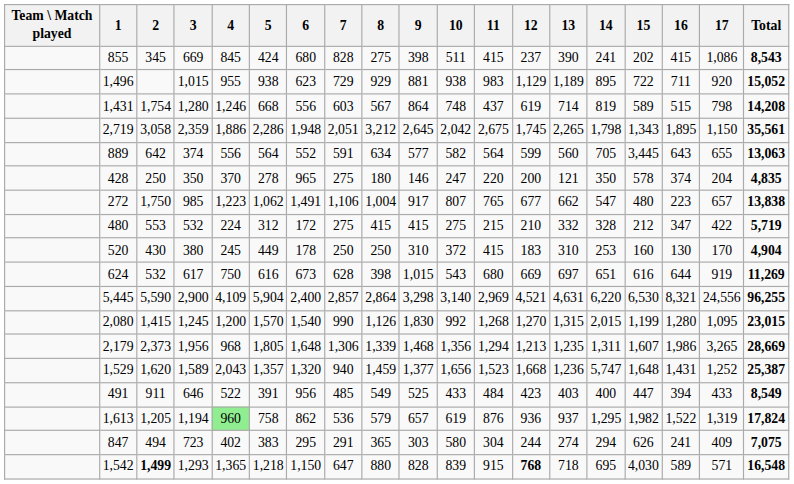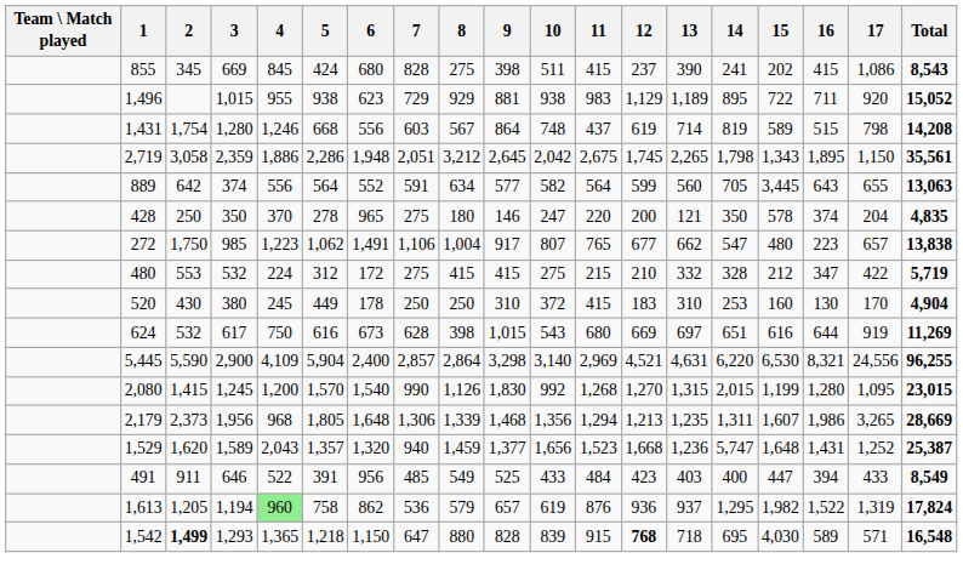 <table class="wikitable sortable" style="font-size: 74%; text-align:center;">
 <tr>
 <th style="width:76px;">Team \ Match played</th>
 <th align=center>1</th>
 <th align=center>2</th>
 <th align=center>3</th>
 <th align=center>4</th>
 <th align=center>5</th>
 <th align=center>6</th>
 <th align=center>7</th>
 <th align=center>8</th>
 <th align=center>9</th>
 <th align=center>10</th>
 <th align=center>11</th>
 <th align=center>12</th>
 <th align=center>13</th>
 <th align=center>14</th>
 <th align=center>15</th>
 <th align=center>16</th>
 <th align=center>17</th>
 <th align=center>Total</th>
 </tr>
 <tr align=center>
 <td align=left></td>
 <td>855</td>
 <td>345</td>
 <td>669</td>
 <td>845</td>
 <td>424</td>
 <td>680</td>
 <td>828</td>
 <td>275</td>
 <td>398</td>
 <td>511</td>
 <td>415</td>
 <td>237</td>
 <td>390</td>
 <td>241</td>
 <td>202</td>
 <td>415</td>
 <td>1,086</td>
 <td><strong>8,543</strong></td>
 </tr>
 <tr align=center>
 <td align=left></td>
 <td>1,496</td>
 <td></td>
 <td>1,015</td>
 <td>955</td>
 <td>938</td>
 <td>623</td>
 <td>729</td>
 <td>929</td>
 <td>881</td>
 <td>938</td>
 <td>983</td>
 <td>1,129</td>
 <td>1,189</td>
 <td>895</td>
 <td>722</td>
 <td>711</td>
 <td>920</td>
 <td><strong>15,052</strong></td>
 </tr>
 <tr align=center>
 <td align=left></td>
 <td>1,431</td>
 <td>1,754</td>
 <td>1,280</td>
 <td>1,246</td>
 <td>668</td>
 <td>556</td>
 <td>603</td>
 <td>567</td>
 <td>864</td>
 <td>748</td>
 <td>437</td>
 <td>619</td>
 <td>714</td>
 <td>819</td>
 <td>589</td>
 <td>515</td>
 <td>798</td>
 <td><strong>14,208</strong></td>
 </tr>
 <tr align=center>
 <td align=left></td>
 <td>2,719</td>
 <td>3,058</td>
 <td>2,359</td>
 <td>1,886</td>
 <td>2,286</td>
 <td>1,948</td>
 <td>2,051</td>
 <td>3,212</td>
 <td>2,645</td>
 <td>2,042</td>
 <td>2,675</td>
 <td>1,745</td>
 <td>2,265</td>
 <td>1,798</td>
 <td>1,343</td>
 <td>1,895</td>
 <td>1,150</td>
 <td><strong>35,561</strong></td>
 </tr>
 <tr align=center>
 <td align=left></td>
 <td>889</td>
 <td>642</td>
 <td>374</td>
 <td>556</td>
 <td>564</td>
 <td>552</td>
 <td>591</td>
 <td>634</td>
 <td>577</td>
 <td>582</td>
 <td>564</td>
 <td>599</td>
 <td>560</td>
 <td>705</td>
 <td>3,445</td>
 <td>643</td>
 <td>655</td>
 <td><strong>13,063</strong></td>
 </tr>
 <tr align=center>
 <td align=left></td>
 <td>428</td>
 <td>250</td>
 <td>350</td>
 <td>370</td>
 <td>278</td>
 <td>965</td>
 <td>275</td>
 <td>180</td>
 <td>146</td>
 <td>247</td>
 <td>220</td>
 <td>200</td>
 <td>121</td>
 <td>350</td>
 <td>578</td>
 <td>374</td>
 <td>204</td>
 <td><strong>4,835</strong></td>
 </tr>
 <tr align=center>
 <td align=left></td>
 <td>272</td>
 <td>1,750</td>
 <td>985</td>
 <td>1,223</td>
 <td>1,062</td>
 <td>1,491</td>
 <td>1,106</td>
 <td>1,004</td>
 <td>917</td>
 <td>807</td>
 <td>765</td>
 <td>677</td>
 <td>662</td>
 <td>547</td>
 <td>480</td>
 <td>223</td>
 <td>657</td>
 <td><strong>13,838</strong></td>
 </tr>
 <tr align=center>
 <td align=left></td>
 <td>480</td>
 <td>553</td>
 <td>532</td>
 <td>224</td>
 <td>312</td>
 <td>172</td>
 <td>275</td>
 <td>415</td>
 <td>415</td>
 <td>275</td>
 <td>215</td>
 <td>210</td>
 <td>332</td>
 <td>328</td>
 <td>212</td>
 <td>347</td>
 <td>422</td>
 <td><strong>5,719</strong></td>
 </tr>
 <tr align=center>
 <td align=left></td>
 <td>520</td>
 <td>430</td>
 <td>380</td>
 <td>245</td>
 <td>449</td>
 <td>178</td>
 <td>250</td>
 <td>250</td>
 <td>310</td>
 <td>372</td>
 <td>415</td>
 <td>183</td>
 <td>310</td>
 <td>253</td>
 <td>160</td>
 <td>130</td>
 <td>170</td>
 <td><strong>4,904</strong></td>
 </tr>
 <tr align=center>
 <td align=left></td>
 <td>624</td>
 <td>532</td>
 <td>617</td>
 <td>750</td>
 <td>616</td>
 <td>673</td>
 <td>628</td>
 <td>398</td>
 <td>1,015</td>
 <td>543</td>
 <td>680</td>
 <td>669</td>
 <td>697</td>
 <td>651</td>
 <td>616</td>
 <td>644</td>
 <td>919</td>
 <td><strong>11,269</strong></td>
 </tr>
 <tr align=center>
 <td align=left></td>
 <td>5,445</td>
 <td>5,590</td>
 <td>2,900</td>
 <td>4,109</td>
 <td>5,904</td>
 <td>2,400</td>
 <td>2,857</td>
 <td>2,864</td>
 <td>3,298</td>
 <td>3,140</td>
 <td>2,969</td>
 <td>4,521</td>
 <td>4,631</td>
 <td>6,220</td>
 <td>6,530</td>
 <td>8,321</td>
 <td>24,556</td>
 <td><strong>96,255</strong></td>
 </tr>
 <tr align=center>
 <td align=left></td>
 <td>2,080</td>
 <td>1,415</td>
 <td>1,245</td>
 <td>1,200</td>
 <td>1,570</td>
 <td>1,540</td>
 <td>990</td>
 <td>1,126</td>
 <td>1,830</td>
 <td>992</td>
 <td>1,268</td>
 <td>1,270</td>
 <td>1,315</td>
 <td>2,015</td>
 <td>1,199</td>
 <td>1,280</td>
 <td>1,095</td>
 <td><strong>23,015</strong></td>
 </tr>
 <tr align=center>
 <td align=left></td>
 <td>2,179</td>
 <td>2,373</td>
 <td>1,956</td>
 <td>968</td>
 <td>1,805</td>
 <td>1,648</td>
 <td>1,306</td>
 <td>1,339</td>
 <td>1,468</td>
 <td>1,356</td>
 <td>1,294</td>
 <td>1,213</td>
 <td>1,235</td>
 <td>1,311</td>
 <td>1,607</td>
 <td>1,986</td>
 <td>3,265</td>
 <td><strong>28,669</strong></td>
 </tr>
 <tr align=center>
 <td align=left></td>
 <td>1,529</td>
 <td>1,620</td>
 <td>1,589</td>
 <td>2,043</td>
 <td>1,357</td>
 <td>1,320</td>
 <td>940</td>
 <td>1,459</td>
 <td>1,377</td>
 <td>1,656</td>
 <td>1,523</td>
 <td>1,668</td>
 <td>1,236</td>
 <td>5,747</td>
 <td>1,648</td>
 <td>1,431</td>
 <td>1,252</td>
 <td><strong>25,387</strong></td>
 </tr>
 <tr align=center>
 <td align=left></td>
 <td>491</td>
 <td>911</td>
 <td>646</td>
 <td>522</td>
 <td>391</td>
 <td>956</td>
 <td>485</td>
 <td>549</td>
 <td>525</td>
 <td>433</td>
 <td>484</td>
 <td>423</td>
 <td>403</td>
 <td>400</td>
 <td>447</td>
 <td>394</td>
 <td>433</td>
 <td><strong>8,549</strong></td>
 </tr>
 <tr align=center>
 <td align=left></td>
 <td>1,613</td>
 <td>1,205</td>
 <td>1,194</td>
 <td style="background: lightgreen;">960</td>
 <td>758</td>
 <td>862</td>
 <td>536</td>
 <td>579</td>
 <td>657</td>
 <td>619</td>
 <td>876</td>
 <td>936</td>
 <td>937</td>
 <td>1,295</td>
 <td>1,982</td>
 <td>1,522</td>
 <td>1,319</td>
 <td><strong>17,824</strong></td>
 </tr>
 <tr align=center>
 <td align=left></td>
-<td>847</td>
-<td>494</td>
-<td>723</td>
-<td>402</td>
-<td>383</td>
-<td>295</td>
-<td>291</td>
-<td>365</td>
-<td>303</td>
-<td>580</td>
-<td>304</td>
-<td>244</td>
-<td>274</td>
-<td>294</td>
-<td>626</td>
-<td>241</td>
-<td>409</td>
-<td><strong>7,075</strong></td>
-</tr>
-<tr align=center>
-<td align=left></td>
 <td>1,542</td>
 <td><strong>1,499</strong></td>
 <td>1,293</td>
 <td>1,365</td>
 <td>1,218</td>
 <td>1,150</td>
 <td>647</td>
 <td>880</td>
 <td>828</td>
 <td>839</td>
 <td>915</td>
 <td><strong>768</strong></td>
 <td>718</td>
 <td>695</td>
 <td>4,030</td>
 <td>589</td>
 <td>571</td>
 <td><strong>16,548</strong></td>
 </tr>
 </table>
